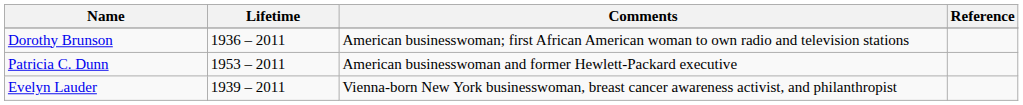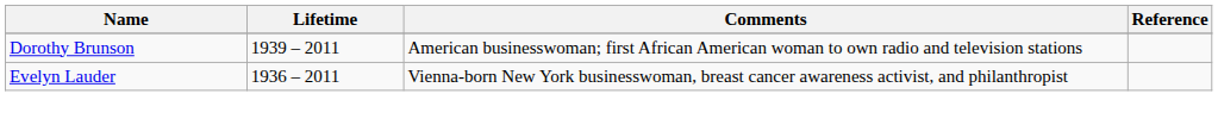 <table class="sortable wikitable">
 <tr>
 <th width="20%" scope=col>Name</th>
 <th width="13%" scope=col>Lifetime</th>
 <th class="unsortable" width="60%" scope=col>Comments</th>
 <th class="unsortable" width="7%" scope=col>Reference</th>
 </tr>
 <tr valign="top">
 </tr>
 <tr>
 <td><a href='#'>Dorothy Brunson</a></td>
-<td>1936 – 2011</td>
+<td>1939 – 2011</td>
 <td>American businesswoman; first African American woman to own radio and television stations</td>
 <td></td>
 </tr>
 <tr>
-<td><a href='#'>Patricia C. Dunn</a></td>
-<td>1953 – 2011</td>
-<td>American businesswoman and former Hewlett-Packard executive</td>
-<td></td>
-</tr>
-<tr>
 <td><a href='#'>Evelyn Lauder</a></td>
-<td>1939 – 2011</td>
+<td>1936 – 2011</td>
 <td>Vienna-born New York businesswoman, breast cancer awareness activist, and philanthropist</td>
 <td></td>
 </tr>
 </table>
